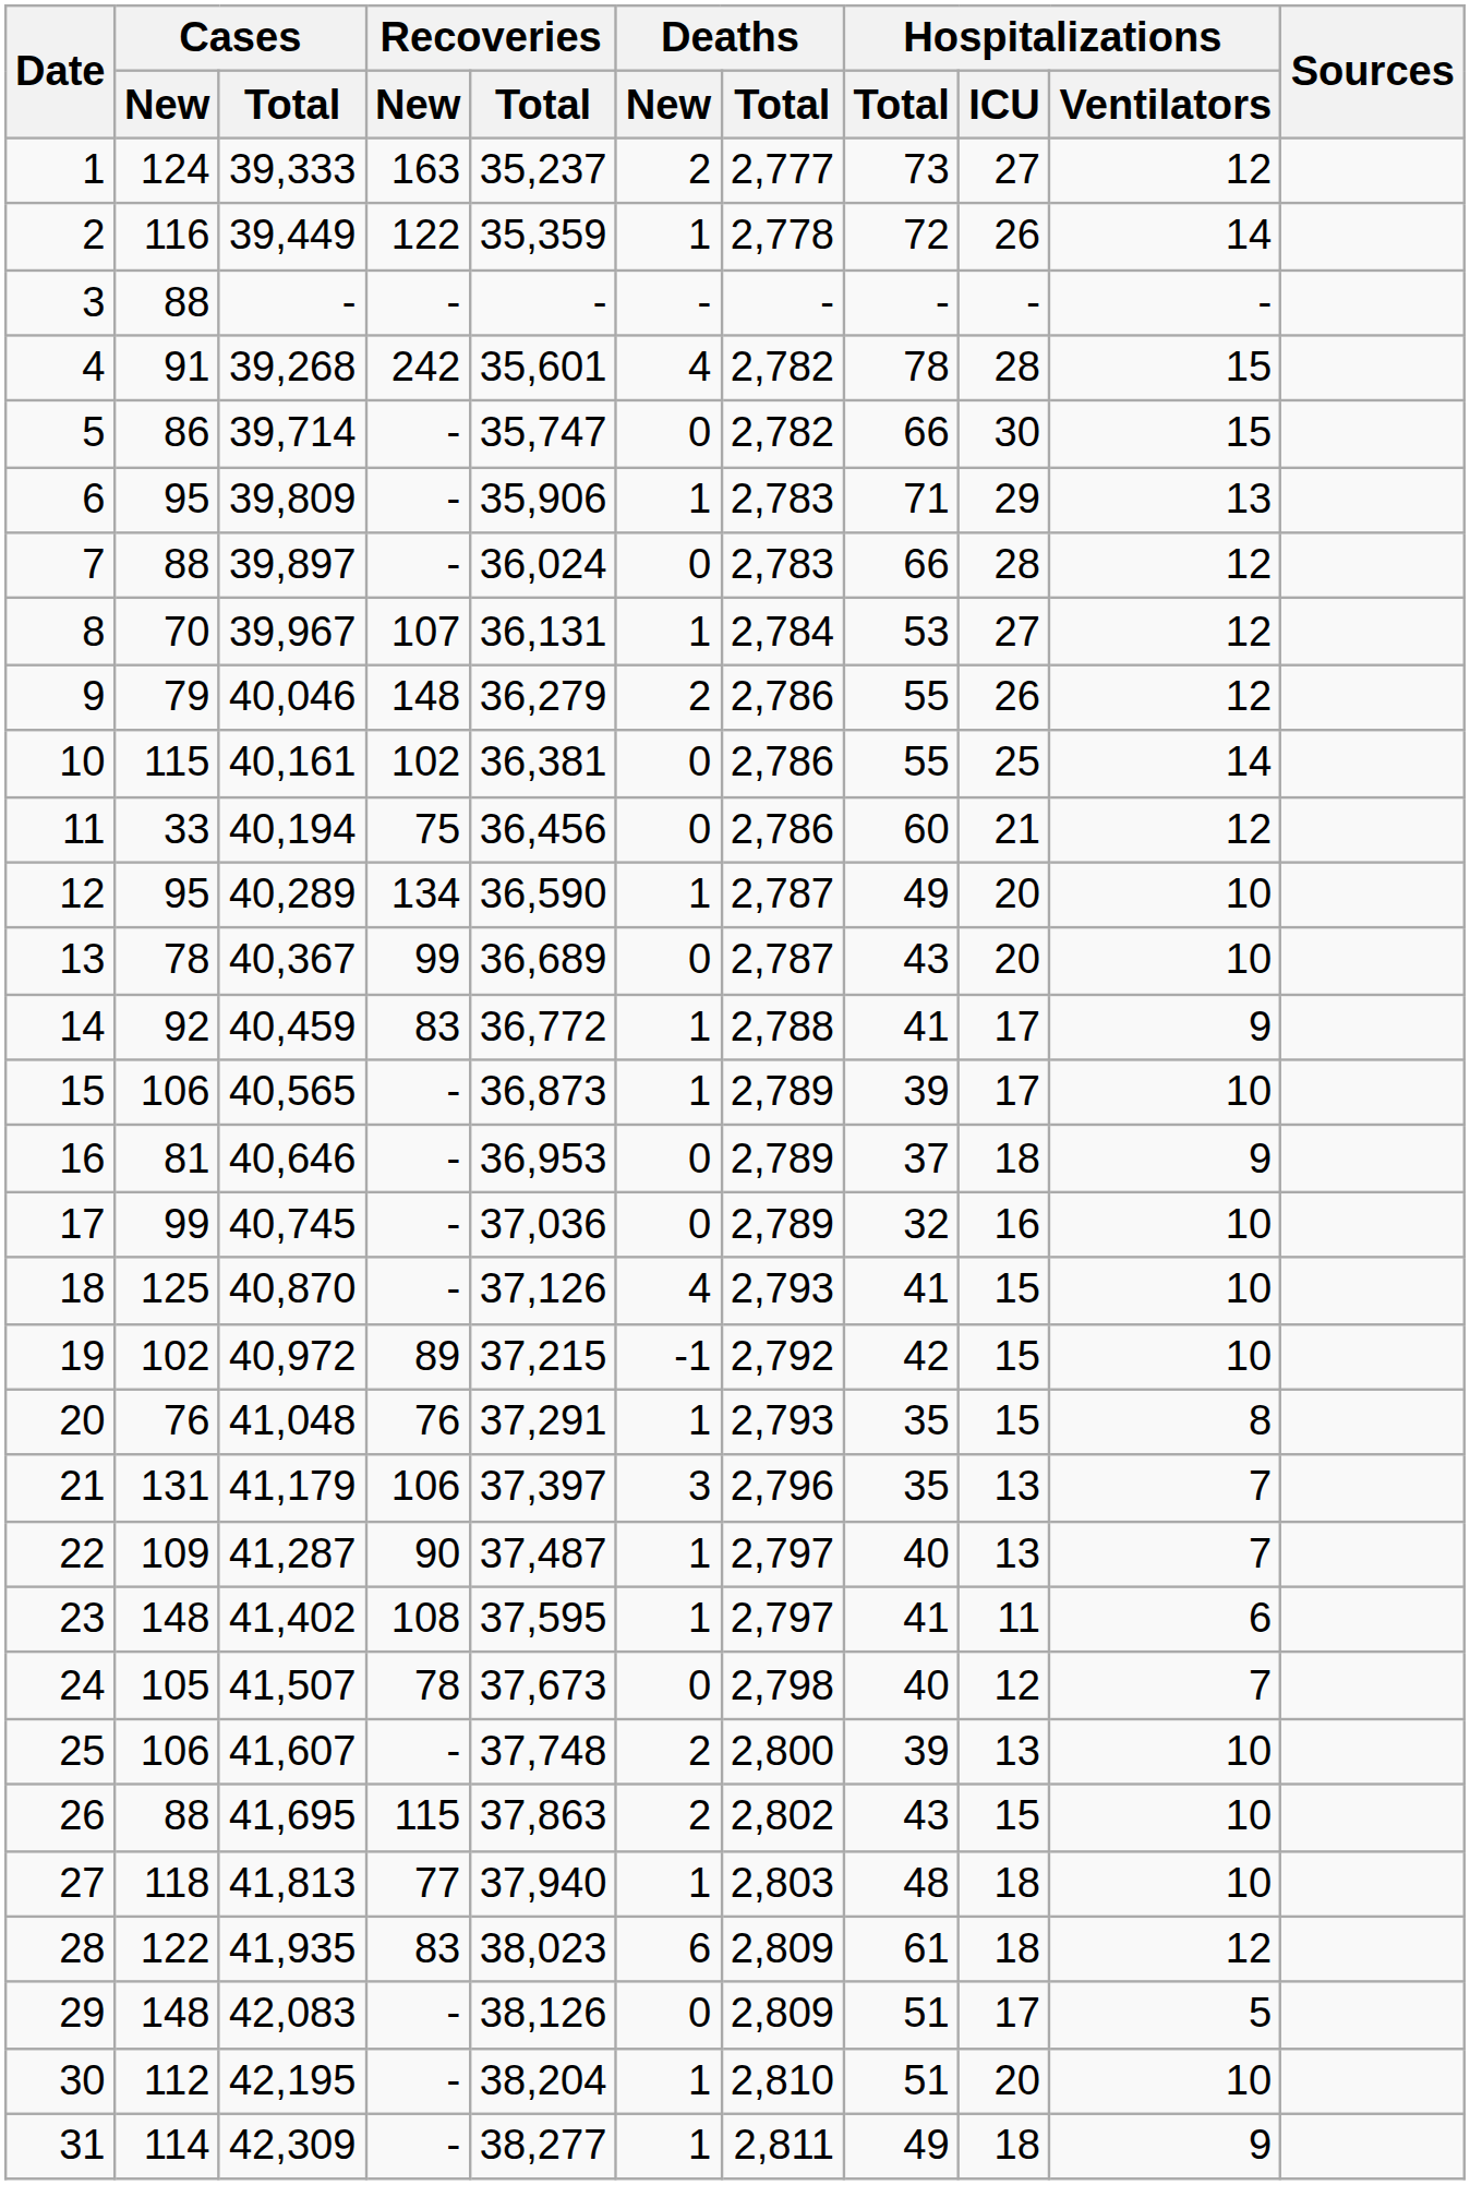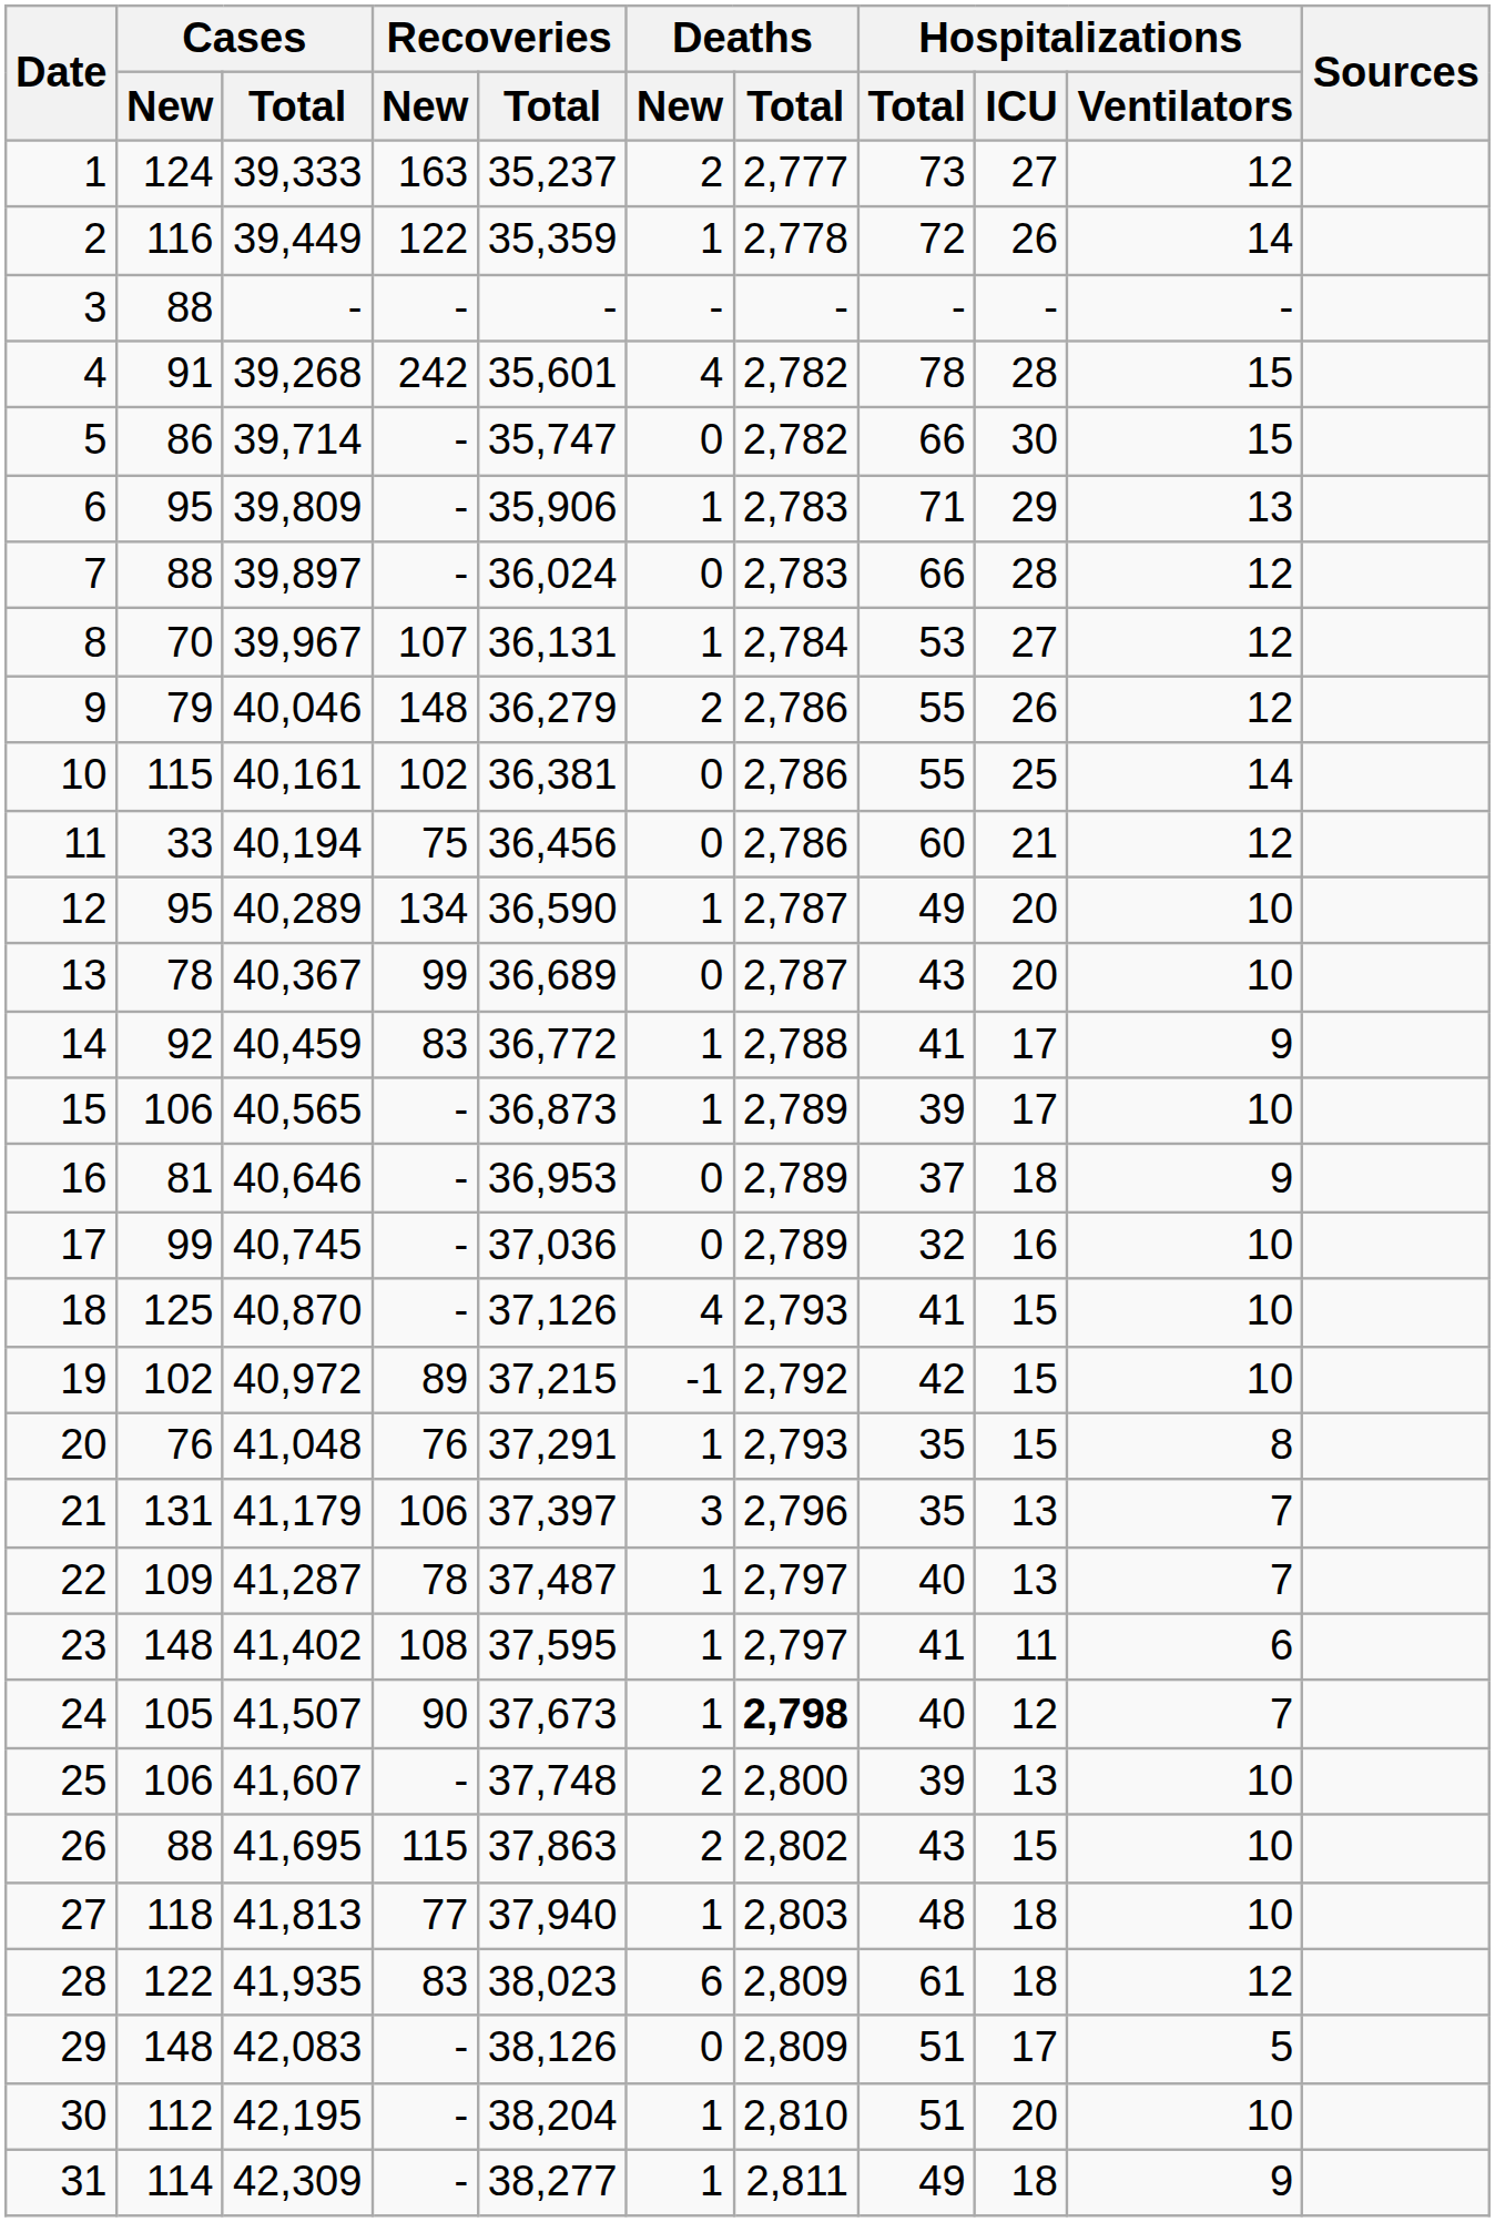 <table class="wikitable sortable mw-collapsible mw-collapsed sticky-header-multi sort-under" style="text-align:right;">
 <tr>
 <th rowspan=2>Date</th>
 <th colspan=2>Cases</th>
 <th colspan=2>Recoveries</th>
 <th colspan=2>Deaths</th>
 <th colspan=3>Hospitalizations</th>
 <th rowspan=2 class="unsortable">Sources</th>
 </tr>
 <tr>
 <th>New</th>
 <th>Total</th>
 <th>New</th>
 <th>Total</th>
 <th>New</th>
 <th>Total</th>
 <th>Total</th>
 <th>ICU</th>
 <th>Ventilators</th>
 </tr>
 <tr>
 <td>1</td>
 <td>124</td>
 <td>39,333</td>
 <td>163</td>
 <td>35,237</td>
 <td>2</td>
 <td>2,777</td>
 <td>73</td>
 <td>27</td>
 <td>12</td>
 <td></td>
 </tr>
 <tr>
 <td>2</td>
 <td>116</td>
 <td>39,449</td>
 <td>122</td>
 <td>35,359</td>
 <td>1</td>
 <td>2,778</td>
 <td>72</td>
 <td>26</td>
 <td>14</td>
 <td></td>
 </tr>
 <tr>
 <td>3</td>
 <td>88</td>
 <td>-</td>
 <td>-</td>
 <td>-</td>
 <td>-</td>
 <td>-</td>
 <td>-</td>
 <td>-</td>
 <td>-</td>
 <td></td>
 </tr>
 <tr>
 <td>4</td>
 <td>91</td>
 <td>39,268</td>
 <td>242</td>
 <td>35,601</td>
 <td>4</td>
 <td>2,782</td>
 <td>78</td>
 <td>28</td>
 <td>15</td>
 <td></td>
 </tr>
 <tr>
 <td>5</td>
 <td>86</td>
 <td>39,714</td>
 <td>-</td>
 <td>35,747</td>
 <td>0</td>
 <td>2,782</td>
 <td>66</td>
 <td>30</td>
 <td>15</td>
 <td></td>
 </tr>
 <tr>
 <td>6</td>
 <td>95</td>
 <td>39,809</td>
 <td>-</td>
 <td>35,906</td>
 <td>1</td>
 <td>2,783</td>
 <td>71</td>
 <td>29</td>
 <td>13</td>
 <td></td>
 </tr>
 <tr>
 <td>7</td>
 <td>88</td>
 <td>39,897</td>
 <td>-</td>
 <td>36,024</td>
 <td>0</td>
 <td>2,783</td>
 <td>66</td>
 <td>28</td>
 <td>12</td>
 <td></td>
 </tr>
 <tr>
 <td>8</td>
 <td>70</td>
 <td>39,967</td>
 <td>107</td>
 <td>36,131</td>
 <td>1</td>
 <td>2,784</td>
 <td>53</td>
 <td>27</td>
 <td>12</td>
 <td></td>
 </tr>
 <tr>
 <td>9</td>
 <td>79</td>
 <td>40,046</td>
 <td>148</td>
 <td>36,279</td>
 <td>2</td>
 <td>2,786</td>
 <td>55</td>
 <td>26</td>
 <td>12</td>
 <td></td>
 </tr>
 <tr>
 <td>10</td>
 <td>115</td>
 <td>40,161</td>
 <td>102</td>
 <td>36,381</td>
 <td>0</td>
 <td>2,786</td>
 <td>55</td>
 <td>25</td>
 <td>14</td>
 <td></td>
 </tr>
 <tr>
 <td>11</td>
 <td>33</td>
 <td>40,194</td>
 <td>75</td>
 <td>36,456</td>
 <td>0</td>
 <td>2,786</td>
 <td>60</td>
 <td>21</td>
 <td>12</td>
 <td></td>
 </tr>
 <tr>
 <td>12</td>
 <td>95</td>
 <td>40,289</td>
 <td>134</td>
 <td>36,590</td>
 <td>1</td>
 <td>2,787</td>
 <td>49</td>
 <td>20</td>
 <td>10</td>
 <td></td>
 </tr>
 <tr>
 <td>13</td>
 <td>78</td>
 <td>40,367</td>
 <td>99</td>
 <td>36,689</td>
 <td>0</td>
 <td>2,787</td>
 <td>43</td>
 <td>20</td>
 <td>10</td>
 <td></td>
 </tr>
 <tr>
 <td>14</td>
 <td>92</td>
 <td>40,459</td>
 <td>83</td>
 <td>36,772</td>
 <td>1</td>
 <td>2,788</td>
 <td>41</td>
 <td>17</td>
 <td>9</td>
 <td></td>
 </tr>
 <tr>
 <td>15</td>
 <td>106</td>
 <td>40,565</td>
 <td>-</td>
 <td>36,873</td>
 <td>1</td>
 <td>2,789</td>
 <td>39</td>
 <td>17</td>
 <td>10</td>
 <td></td>
 </tr>
 <tr>
 <td>16</td>
 <td>81</td>
 <td>40,646</td>
 <td>-</td>
 <td>36,953</td>
 <td>0</td>
 <td>2,789</td>
 <td>37</td>
 <td>18</td>
 <td>9</td>
 <td></td>
 </tr>
 <tr>
 <td>17</td>
 <td>99</td>
 <td>40,745</td>
 <td>-</td>
 <td>37,036</td>
 <td>0</td>
 <td>2,789</td>
 <td>32</td>
 <td>16</td>
 <td>10</td>
 <td></td>
 </tr>
 <tr>
 <td>18</td>
 <td>125</td>
 <td>40,870</td>
 <td>-</td>
 <td>37,126</td>
 <td>4</td>
 <td>2,793</td>
 <td>41</td>
 <td>15</td>
 <td>10</td>
 <td></td>
 </tr>
 <tr>
 <td>19</td>
 <td>102</td>
 <td>40,972</td>
 <td>89</td>
 <td>37,215</td>
 <td>-1</td>
 <td>2,792</td>
 <td>42</td>
 <td>15</td>
 <td>10</td>
 <td></td>
 </tr>
 <tr>
 <td>20</td>
 <td>76</td>
 <td>41,048</td>
 <td>76</td>
 <td>37,291</td>
 <td>1</td>
 <td>2,793</td>
 <td>35</td>
 <td>15</td>
 <td>8</td>
 <td></td>
 </tr>
 <tr>
 <td>21</td>
 <td>131</td>
 <td>41,179</td>
 <td>106</td>
 <td>37,397</td>
 <td>3</td>
 <td>2,796</td>
 <td>35</td>
 <td>13</td>
 <td>7</td>
 <td></td>
 </tr>
 <tr>
 <td>22</td>
 <td>109</td>
 <td>41,287</td>
-<td>90</td>
+<td>78</td>
 <td>37,487</td>
 <td>1</td>
 <td>2,797</td>
 <td>40</td>
 <td>13</td>
 <td>7</td>
 <td></td>
 </tr>
 <tr>
 <td>23</td>
 <td>148</td>
 <td>41,402</td>
 <td>108</td>
 <td>37,595</td>
 <td>1</td>
 <td>2,797</td>
 <td>41</td>
 <td>11</td>
 <td>6</td>
 <td></td>
 </tr>
 <tr>
 <td>24</td>
 <td>105</td>
 <td>41,507</td>
-<td>78</td>
+<td>90</td>
 <td>37,673</td>
-<td>0</td>
-<td>2,798</td>
+<td>1</td>
+<td><strong>2,798</strong></td>
 <td>40</td>
 <td>12</td>
 <td>7</td>
 <td></td>
 </tr>
 <tr>
 <td>25</td>
 <td>106</td>
 <td>41,607</td>
 <td>-</td>
 <td>37,748</td>
 <td>2</td>
 <td>2,800</td>
 <td>39</td>
 <td>13</td>
 <td>10</td>
 <td></td>
 </tr>
 <tr>
 <td>26</td>
 <td>88</td>
 <td>41,695</td>
 <td>115</td>
 <td>37,863</td>
 <td>2</td>
 <td>2,802</td>
 <td>43</td>
 <td>15</td>
 <td>10</td>
 <td></td>
 </tr>
 <tr>
 <td>27</td>
 <td>118</td>
 <td>41,813</td>
 <td>77</td>
 <td>37,940</td>
 <td>1</td>
 <td>2,803</td>
 <td>48</td>
 <td>18</td>
 <td>10</td>
 <td></td>
 </tr>
 <tr>
 <td>28</td>
 <td>122</td>
 <td>41,935</td>
 <td>83</td>
 <td>38,023</td>
 <td>6</td>
 <td>2,809</td>
 <td>61</td>
 <td>18</td>
 <td>12</td>
 <td></td>
 </tr>
 <tr>
 <td>29</td>
 <td>148</td>
 <td>42,083</td>
 <td>-</td>
 <td>38,126</td>
 <td>0</td>
 <td>2,809</td>
 <td>51</td>
 <td>17</td>
 <td>5</td>
 <td></td>
 </tr>
 <tr>
 <td>30</td>
 <td>112</td>
 <td>42,195</td>
 <td>-</td>
 <td>38,204</td>
 <td>1</td>
 <td>2,810</td>
 <td>51</td>
 <td>20</td>
 <td>10</td>
 <td></td>
 </tr>
 <tr>
 <td>31</td>
 <td>114</td>
 <td>42,309</td>
 <td>-</td>
 <td>38,277</td>
 <td>1</td>
 <td>2,811</td>
 <td>49</td>
 <td>18</td>
 <td>9</td>
 <td></td>
 </tr>
 </table>
